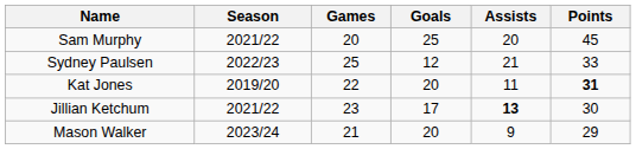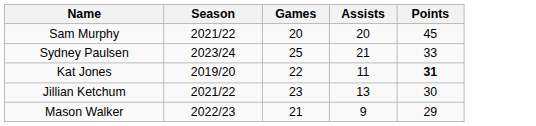 <table class="wikitable">
 <tr>
 <th scope="col" width="200px"><strong>Name</strong></th>
 <th scope="col" width="120px"><strong>Season</strong></th>
 <th scope="col" width="80px"><strong>Games</strong></th>
-<th scope="col" width="80px"><strong>Goals</strong></th>
 <th scope="col" width="80px"><strong>Assists</strong></th>
 <th scope="col" width="80px"><strong>Points</strong></th>
 </tr>
 <tr align="center" bgcolor="">
 <td>Sam Murphy</td>
 <td>2021/22</td>
 <td>20</td>
-<td>25</td>
 <td>20</td>
 <td>45</td>
 </tr>
 <tr align="center" bgcolor="">
 <td>Sydney Paulsen</td>
-<td>2022/23</td>
+<td>2023/24</td>
 <td>25</td>
-<td>12</td>
 <td>21</td>
 <td>33</td>
 </tr>
 <tr align="center" bgcolor="">
 <td>Kat Jones</td>
 <td>2019/20</td>
 <td>22</td>
-<td>20</td>
 <td>11</td>
 <td><strong>31</strong></td>
 </tr>
 <tr align="center" bgcolor="">
 <td>Jillian Ketchum</td>
 <td>2021/22</td>
 <td>23</td>
-<td>17</td>
-<td><strong>13</strong></td>
+<td>13</td>
 <td>30</td>
 </tr>
 <tr align="center" bgcolor="">
 <td>Mason Walker</td>
-<td>2023/24</td>
+<td>2022/23</td>
 <td>21</td>
-<td>20</td>
 <td>9</td>
 <td>29</td>
 </tr>
 </table>
